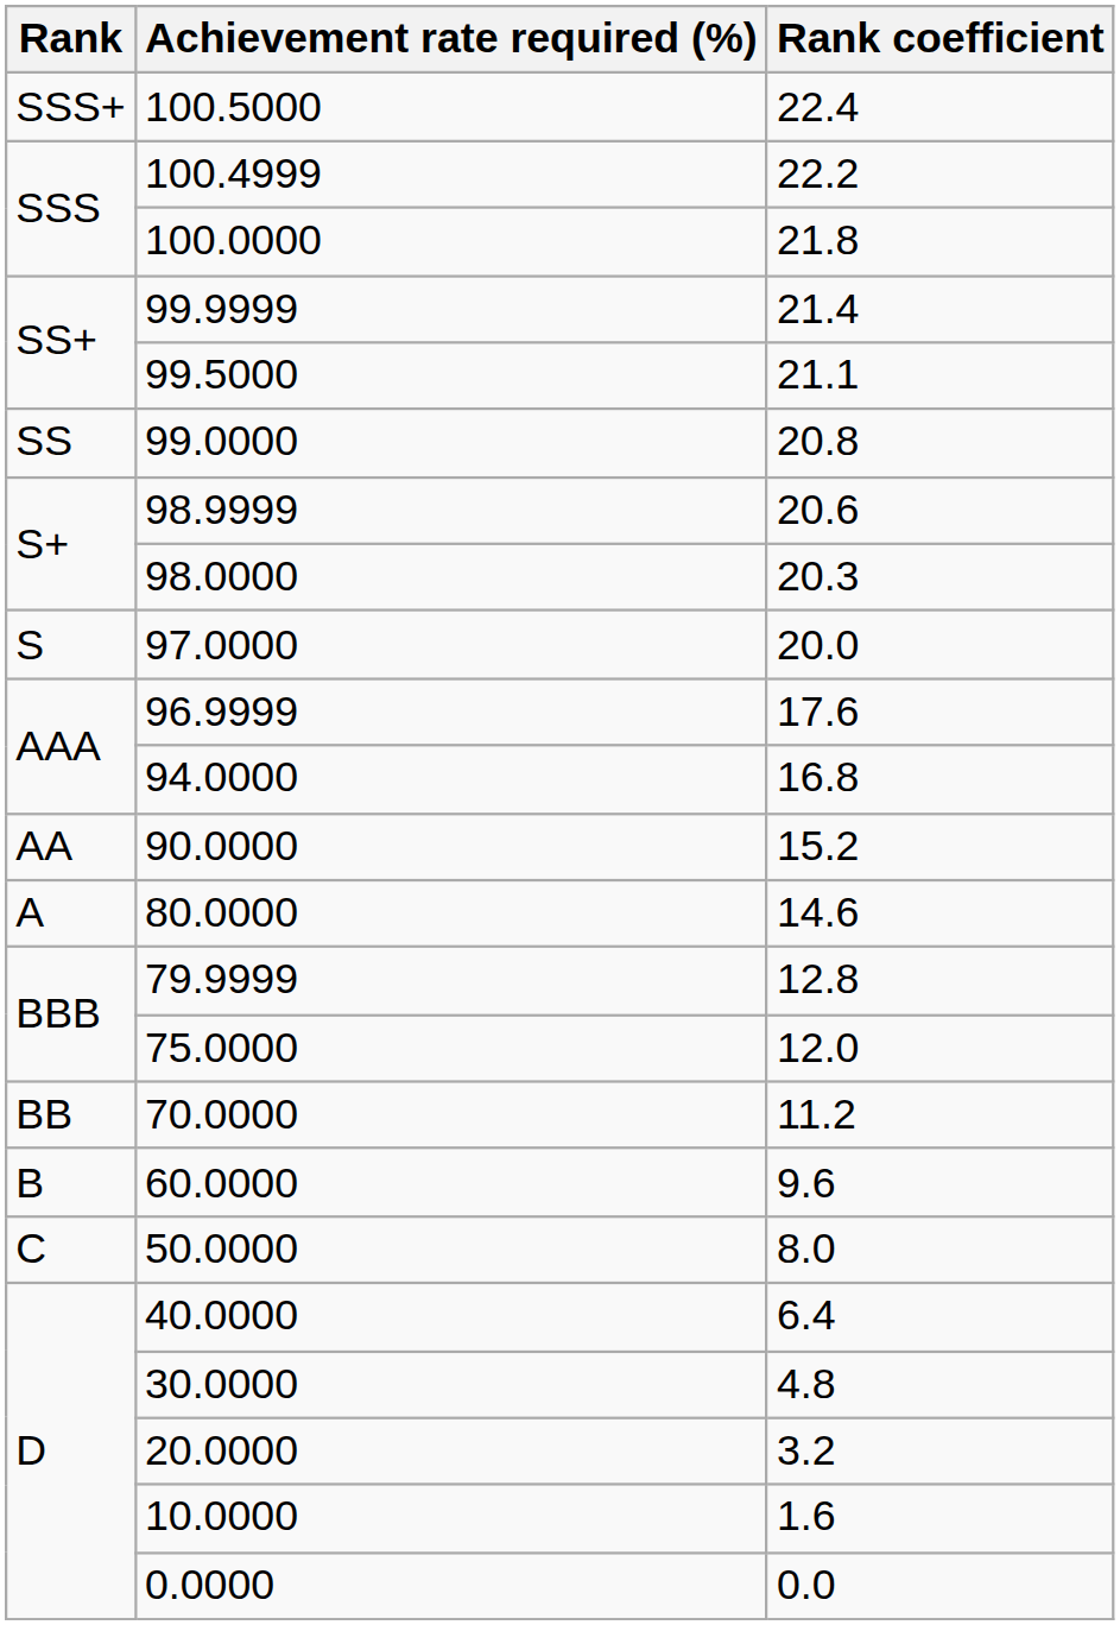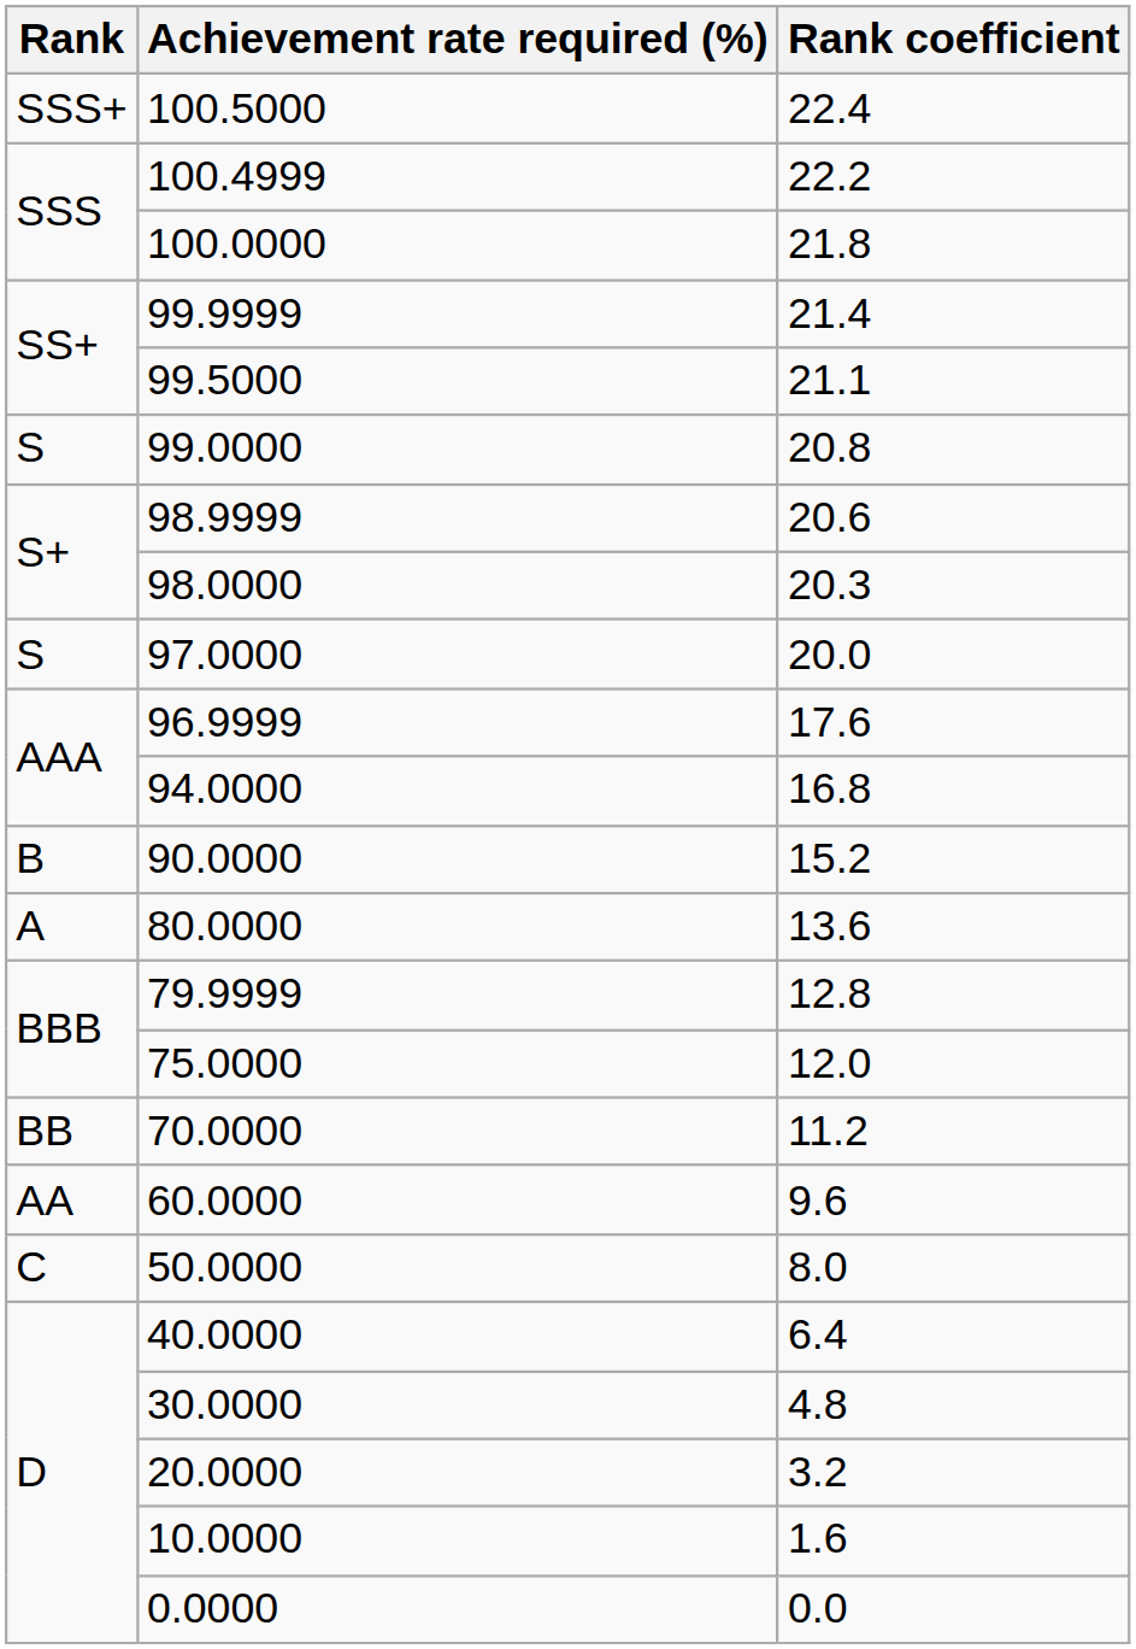 <table class="wikitable">
 <tr>
 <th>Rank</th>
 <th>Achievement rate required (%)</th>
 <th>Rank coefficient</th>
 </tr>
 <tr>
 <td>SSS+</td>
 <td>100.5000</td>
 <td>22.4</td>
 </tr>
 <tr>
 <td rowspan="2">SSS</td>
 <td>100.4999</td>
 <td>22.2</td>
 </tr>
 <tr>
 <td>100.0000</td>
 <td>21.8</td>
 </tr>
 <tr>
 <td rowspan="2">SS+</td>
 <td>99.9999</td>
 <td>21.4</td>
 </tr>
 <tr>
 <td>99.5000</td>
 <td>21.1</td>
 </tr>
 <tr>
-<td>SS</td>
+<td>S</td>
 <td>99.0000</td>
 <td>20.8</td>
 </tr>
 <tr>
 <td rowspan="2">S+</td>
 <td>98.9999</td>
 <td>20.6</td>
 </tr>
 <tr>
 <td>98.0000</td>
 <td>20.3</td>
 </tr>
 <tr>
 <td>S</td>
 <td>97.0000</td>
 <td>20.0</td>
 </tr>
 <tr>
 <td rowspan="2">AAA</td>
 <td>96.9999</td>
 <td>17.6</td>
 </tr>
 <tr>
 <td>94.0000</td>
 <td>16.8</td>
 </tr>
 <tr>
-<td>AA</td>
+<td>B</td>
 <td>90.0000</td>
 <td>15.2</td>
 </tr>
 <tr>
 <td>A</td>
 <td>80.0000</td>
-<td>14.6</td>
+<td>13.6</td>
 </tr>
 <tr>
 <td rowspan="2">BBB</td>
 <td>79.9999</td>
 <td>12.8</td>
 </tr>
 <tr>
 <td>75.0000</td>
 <td>12.0</td>
 </tr>
 <tr>
 <td>BB</td>
 <td>70.0000</td>
 <td>11.2</td>
 </tr>
 <tr>
-<td>B</td>
+<td>AA</td>
 <td>60.0000</td>
 <td>9.6</td>
 </tr>
 <tr>
 <td>C</td>
 <td>50.0000</td>
 <td>8.0</td>
 </tr>
 <tr>
 <td rowspan="5">D</td>
 <td>40.0000</td>
 <td>6.4</td>
 </tr>
 <tr>
 <td>30.0000</td>
 <td>4.8</td>
 </tr>
 <tr>
 <td>20.0000</td>
 <td>3.2</td>
 </tr>
 <tr>
 <td>10.0000</td>
 <td>1.6</td>
 </tr>
 <tr>
 <td>0.0000</td>
 <td>0.0</td>
 </tr>
 </table>
